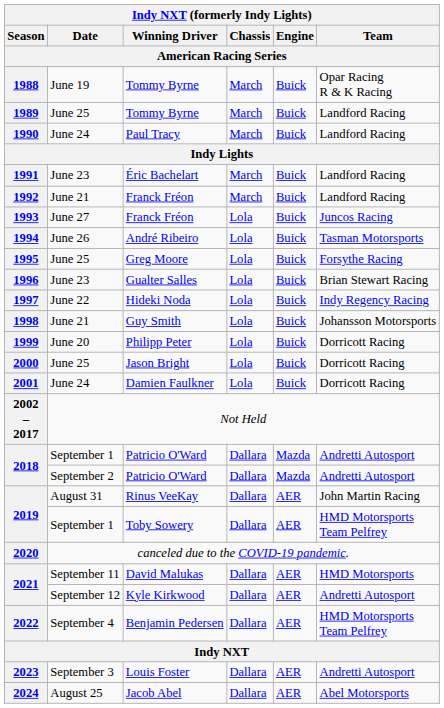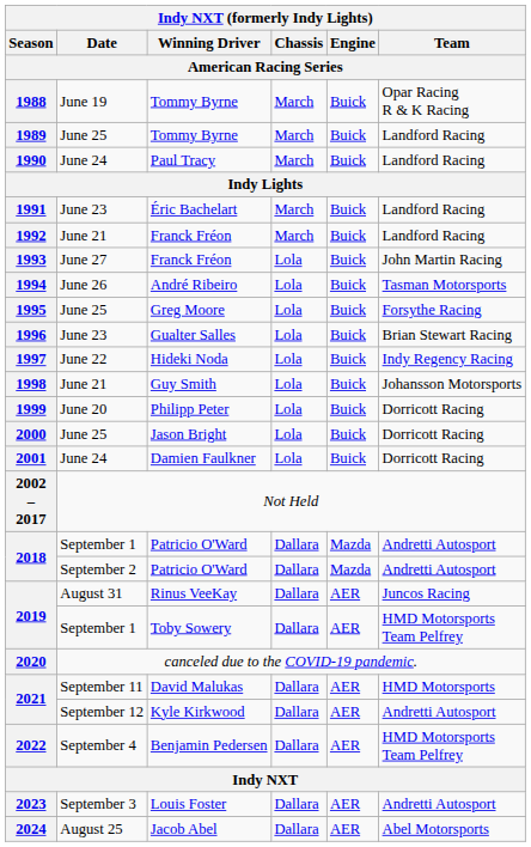 <table class="wikitable" style="font-size: 95%;">
 <tr>
 <th colspan=6><a href='#'>Indy NXT</a> (formerly Indy Lights)</th>
 </tr>
 <tr>
 <th>Season</th>
 <th>Date</th>
 <th>Winning Driver</th>
 <th>Chassis</th>
 <th>Engine</th>
 <th>Team</th>
 </tr>
 <tr>
 <th colspan=6>American Racing Series</th>
 </tr>
 <tr>
 <th><a href='#'>1988</a></th>
 <td>June 19</td>
 <td> <a href='#'>Tommy Byrne</a></td>
 <td><a href='#'>March</a></td>
 <td><a href='#'>Buick</a></td>
 <td>Opar Racing <br> R & K Racing</td>
 </tr>
 <tr>
 <th><a href='#'>1989</a></th>
 <td>June 25</td>
 <td> <a href='#'>Tommy Byrne</a></td>
 <td><a href='#'>March</a></td>
 <td><a href='#'>Buick</a></td>
 <td>Landford Racing</td>
 </tr>
 <tr>
 <th><a href='#'>1990</a></th>
 <td>June 24</td>
 <td> <a href='#'>Paul Tracy</a></td>
 <td><a href='#'>March</a></td>
 <td><a href='#'>Buick</a></td>
 <td>Landford Racing</td>
 </tr>
 <tr>
 <th colspan=6>Indy Lights</th>
 </tr>
 <tr>
 <th><a href='#'>1991</a></th>
 <td>June 23</td>
 <td> <a href='#'>Éric Bachelart</a></td>
 <td><a href='#'>March</a></td>
 <td><a href='#'>Buick</a></td>
 <td>Landford Racing</td>
 </tr>
 <tr>
 <th><a href='#'>1992</a></th>
 <td>June 21</td>
 <td> <a href='#'>Franck Fréon</a></td>
 <td><a href='#'>March</a></td>
 <td><a href='#'>Buick</a></td>
 <td>Landford Racing</td>
 </tr>
 <tr>
 <th><a href='#'>1993</a></th>
 <td>June 27</td>
 <td> <a href='#'>Franck Fréon</a></td>
 <td><a href='#'>Lola</a></td>
 <td><a href='#'>Buick</a></td>
-<td><a href='#'>Juncos Racing</a></td>
+<td>John Martin Racing</td>
 </tr>
 <tr>
 <th><a href='#'>1994</a></th>
 <td>June 26</td>
 <td> <a href='#'>André Ribeiro</a></td>
 <td><a href='#'>Lola</a></td>
 <td><a href='#'>Buick</a></td>
 <td><a href='#'>Tasman Motorsports</a></td>
 </tr>
 <tr>
 <th><a href='#'>1995</a></th>
 <td>June 25</td>
 <td> <a href='#'>Greg Moore</a></td>
 <td><a href='#'>Lola</a></td>
 <td><a href='#'>Buick</a></td>
 <td><a href='#'>Forsythe Racing</a></td>
 </tr>
 <tr>
 <th><a href='#'>1996</a></th>
 <td>June 23</td>
 <td> <a href='#'>Gualter Salles</a></td>
 <td><a href='#'>Lola</a></td>
 <td><a href='#'>Buick</a></td>
 <td>Brian Stewart Racing</td>
 </tr>
 <tr>
 <th><a href='#'>1997</a></th>
 <td>June 22</td>
 <td> <a href='#'>Hideki Noda</a></td>
 <td><a href='#'>Lola</a></td>
 <td><a href='#'>Buick</a></td>
 <td><a href='#'>Indy Regency Racing</a></td>
 </tr>
 <tr>
 <th><a href='#'>1998</a></th>
 <td>June 21</td>
 <td> <a href='#'>Guy Smith</a></td>
 <td><a href='#'>Lola</a></td>
 <td><a href='#'>Buick</a></td>
 <td>Johansson Motorsports</td>
 </tr>
 <tr>
 <th><a href='#'>1999</a></th>
 <td>June 20</td>
 <td> <a href='#'>Philipp Peter</a></td>
 <td><a href='#'>Lola</a></td>
 <td><a href='#'>Buick</a></td>
 <td>Dorricott Racing</td>
 </tr>
 <tr>
 <th><a href='#'>2000</a></th>
 <td>June 25</td>
 <td> <a href='#'>Jason Bright</a></td>
 <td><a href='#'>Lola</a></td>
 <td><a href='#'>Buick</a></td>
 <td>Dorricott Racing</td>
 </tr>
 <tr>
 <th><a href='#'>2001</a></th>
 <td>June 24</td>
 <td> <a href='#'>Damien Faulkner</a></td>
 <td><a href='#'>Lola</a></td>
 <td><a href='#'>Buick</a></td>
 <td>Dorricott Racing</td>
 </tr>
 <tr>
 <th>2002<br>–<br>2017</th>
 <td colspan=5 align="center"><em>Not Held</em></td>
 </tr>
 <tr>
 <th rowspan="2"><a href='#'>2018</a></th>
 <td>September 1</td>
 <td> <a href='#'>Patricio O'Ward</a></td>
 <td><a href='#'>Dallara</a></td>
 <td><a href='#'>Mazda</a></td>
 <td><a href='#'>Andretti Autosport</a></td>
 </tr>
 <tr>
 <td>September 2</td>
 <td> <a href='#'>Patricio O'Ward</a></td>
 <td><a href='#'>Dallara</a></td>
 <td><a href='#'>Mazda</a></td>
 <td><a href='#'>Andretti Autosport</a></td>
 </tr>
 <tr>
 <th rowspan="2"><a href='#'>2019</a></th>
 <td>August 31</td>
 <td> <a href='#'>Rinus VeeKay</a></td>
 <td><a href='#'>Dallara</a></td>
 <td><a href='#'>AER</a></td>
-<td>John Martin Racing</td>
+<td><a href='#'>Juncos Racing</a></td>
 </tr>
 <tr>
 <td>September 1</td>
 <td> <a href='#'>Toby Sowery</a></td>
 <td><a href='#'>Dallara</a></td>
 <td><a href='#'>AER</a></td>
 <td><a href='#'>HMD Motorsports</a> <br> <a href='#'>Team Pelfrey</a></td>
 </tr>
 <tr>
 <th><a href='#'>2020</a></th>
 <td colspan="5" align="center"><em>canceled due to the <a href='#'>COVID-19 pandemic</a>.</em></td>
 </tr>
 <tr>
 <th rowspan="2"><a href='#'>2021</a></th>
 <td>September 11</td>
 <td> <a href='#'>David Malukas</a></td>
 <td><a href='#'>Dallara</a></td>
 <td><a href='#'>AER</a></td>
 <td><a href='#'>HMD Motorsports</a></td>
 </tr>
 <tr>
 <td>September 12</td>
 <td> <a href='#'>Kyle Kirkwood</a></td>
 <td><a href='#'>Dallara</a></td>
 <td><a href='#'>AER</a></td>
 <td><a href='#'>Andretti Autosport</a></td>
 </tr>
 <tr>
 <th rowspan="1"><a href='#'>2022</a></th>
 <td>September 4</td>
 <td> <a href='#'>Benjamin Pedersen</a></td>
 <td><a href='#'>Dallara</a></td>
 <td><a href='#'>AER</a></td>
 <td><a href='#'>HMD Motorsports</a> <br> <a href='#'>Team Pelfrey</a></td>
 </tr>
 <tr>
 <th colspan=6>Indy NXT</th>
 </tr>
 <tr>
 <th><a href='#'>2023</a></th>
 <td>September 3</td>
 <td> <a href='#'>Louis Foster</a></td>
 <td><a href='#'>Dallara</a></td>
 <td><a href='#'>AER</a></td>
 <td><a href='#'>Andretti Autosport</a></td>
 </tr>
 <tr>
 <th><a href='#'>2024</a></th>
 <td>August 25</td>
 <td> <a href='#'>Jacob Abel</a></td>
 <td><a href='#'>Dallara</a></td>
 <td><a href='#'>AER</a></td>
 <td><a href='#'>Abel Motorsports</a></td>
 </tr>
 </table>
